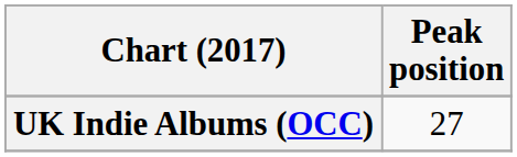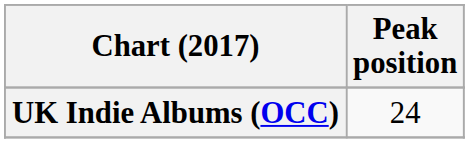 <table class="wikitable sortable plainrowheaders">
 <tr>
 <th scope="col">Chart (2017)</th>
 <th scope="col">Peak<br>position</th>
 </tr>
 <tr>
 </tr>
 <tr>
 </tr>
 <tr>
 <th scope="row">UK Indie Albums (<a href='#'>OCC</a>)</th>
-<td style="text-align:center">27</td>
+<td style="text-align:center">24</td>
 </tr>
 <tr>
 </tr>
 <tr>
 </tr>
 <tr>
 </tr>
 <tr>
 </tr>
 </table>
